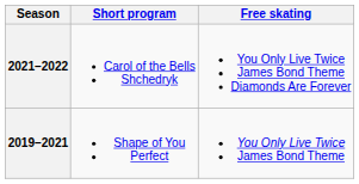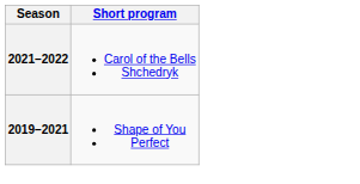 <table class=wikitable style=text-align:center>
 <tr>
 <th>Season</th>
 <th><a href='#'>Short program</a></th>
-<th><a href='#'>Free skating</a></th>
 </tr>
 <tr>
 <th>2021–2022 <br> </th>
 <td><br><ul><li><a href='#'>Carol of the Bells</a> <br> </li><li><a href='#'>Shchedryk</a> <br> </li></ul></td>
-<td><br><ul><li><a href='#'>You Only Live Twice</a> <br> </li><li><a href='#'>James Bond Theme</a><br></li><li><a href='#'>Diamonds Are Forever</a> <br> </li></ul></td>
 </tr>
 <tr>
 <th>2019–2021<br></th>
 <td><br><ul><li><a href='#'>Shape of You</a></li><li><a href='#'>Perfect</a><br></li></ul></td>
-<td><br><ul><li><em><a href='#'>You Only Live Twice</a></em></li><li><a href='#'>James Bond Theme</a><br></li></ul></td>
 </tr>
 </table>
